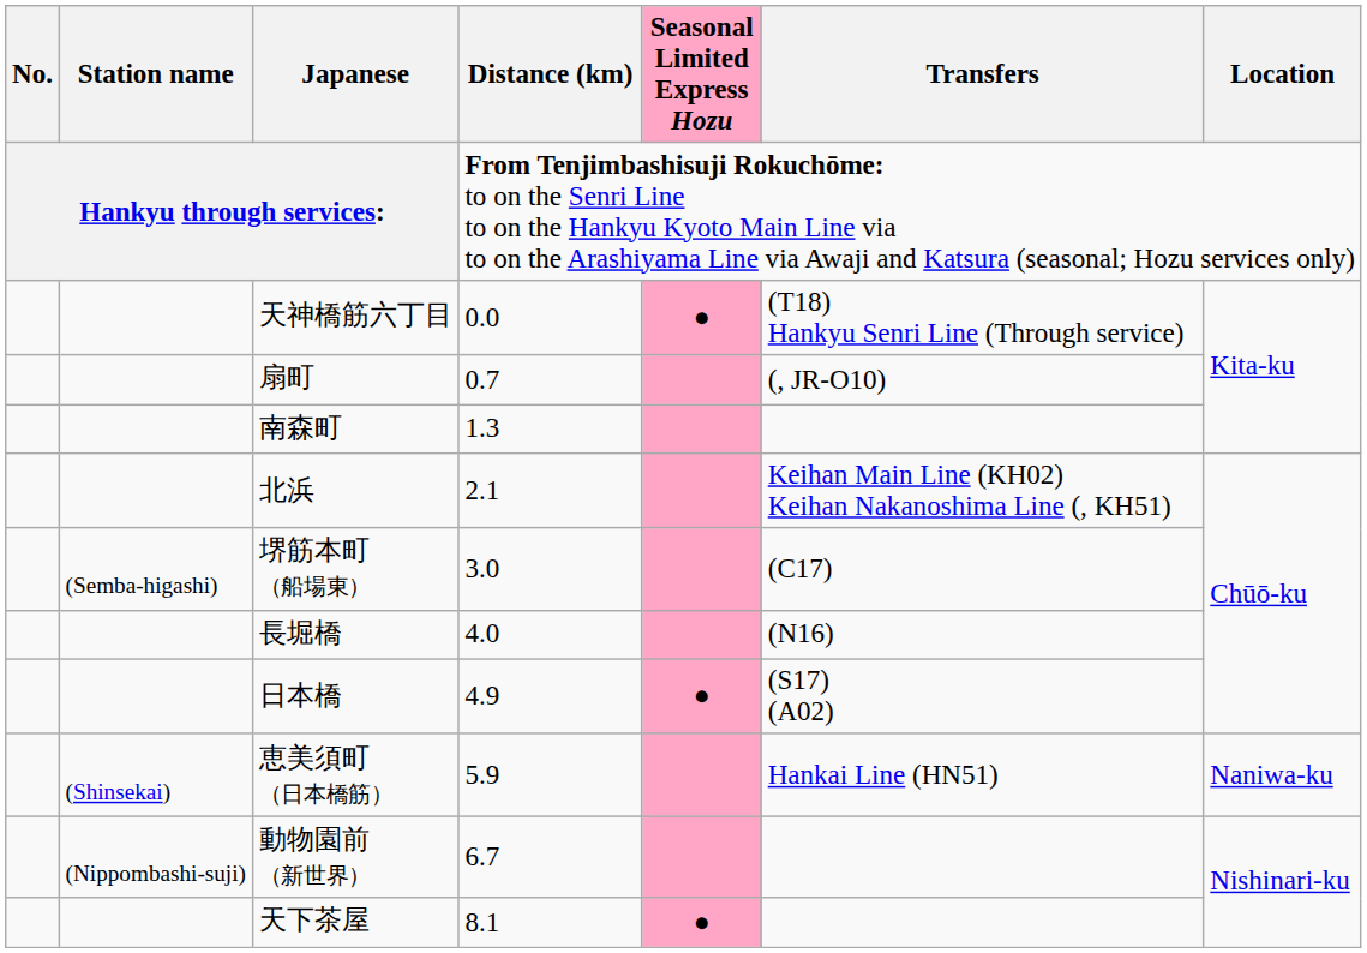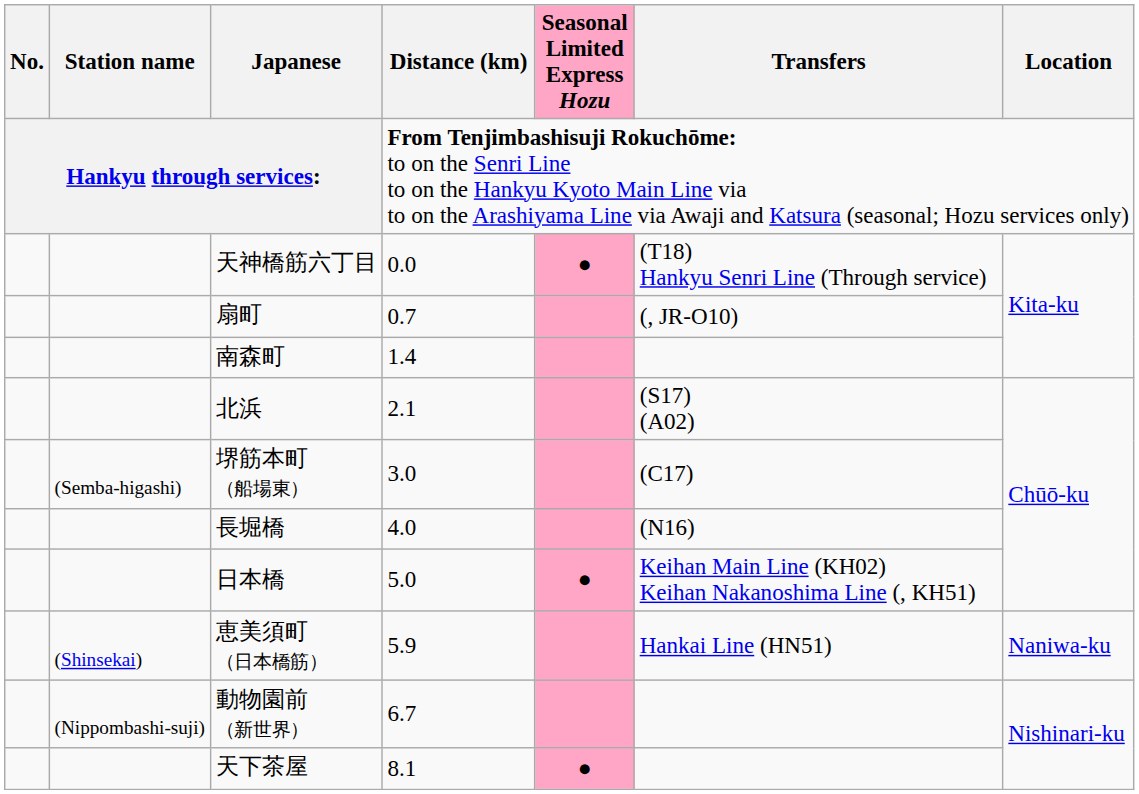 <table class="wikitable">
 <tr>
 <th>No.</th>
 <th>Station name</th>
 <th>Japanese</th>
 <th>Distance (km)</th>
 <th style="background: #FFA5C6; ">Seasonal<br>Limited<br>Express<br><em>Hozu</em><br></th>
 <th>Transfers</th>
 <th>Location</th>
 </tr>
 <tr>
 <th colspan="3"><a href='#'>Hankyu</a> <a href='#'>through services</a>:</th>
 <td colspan="4"><strong>From Tenjimbashisuji Rokuchōme:</strong><br>to  on the  <a href='#'>Senri Line</a> <br>to  on the  <a href='#'>Hankyu Kyoto Main Line</a> via <br>to  on the  <a href='#'>Arashiyama Line</a> via Awaji and <a href='#'>Katsura</a> (seasonal; Hozu services only)</td>
 </tr>
 <tr>
 <td></td>
 <td></td>
 <td>天神橋筋六丁目</td>
 <td>0.0</td>
 <td style="text-align:center; background: #FFA5C6">●</td>
 <td> (T18)<br> <a href='#'>Hankyu Senri Line</a> (Through service)</td>
 <td rowspan="3"><a href='#'>Kita-ku</a></td>
 </tr>
 <tr>
 <td></td>
 <td></td>
 <td>扇町</td>
 <td>0.7</td>
 <td style="text-align:center; background: #FFA5C6"></td>
 <td>  (, JR-O10)</td>
 </tr>
 <tr>
 <td></td>
 <td></td>
 <td>南森町</td>
-<td>1.3</td>
+<td>1.4</td>
 <td style="text-align:center; background: #FFA5C6"></td>
 <td></td>
 </tr>
 <tr>
 <td></td>
 <td></td>
 <td>北浜</td>
 <td>2.1</td>
 <td style="text-align:center; background: #FFA5C6"></td>
-<td> <a href='#'>Keihan Main Line</a> (KH02)<br> <a href='#'>Keihan Nakanoshima Line</a> (, KH51)</td>
+<td> (S17)<br>  (A02)</td>
 <td rowspan="4"><a href='#'>Chūō-ku</a></td>
 </tr>
 <tr>
 <td></td>
 <td><br><small>(Semba-higashi)</small></td>
 <td>堺筋本町<br><small>（船場東）</small></td>
 <td>3.0</td>
 <td style="text-align:center; background: #FFA5C6"></td>
 <td> (C17)</td>
 </tr>
 <tr>
 <td></td>
 <td></td>
 <td>長堀橋</td>
 <td>4.0</td>
 <td style="text-align:center; background: #FFA5C6"></td>
 <td> (N16)</td>
 </tr>
 <tr>
 <td></td>
 <td></td>
 <td>日本橋</td>
-<td>4.9</td>
+<td>5.0</td>
 <td style="text-align:center; background: #FFA5C6">●</td>
-<td> (S17)<br>  (A02)</td>
+<td> <a href='#'>Keihan Main Line</a> (KH02)<br> <a href='#'>Keihan Nakanoshima Line</a> (, KH51)</td>
 </tr>
 <tr>
 <td></td>
 <td><br><small>(<a href='#'>Shinsekai</a>)</small></td>
 <td>恵美須町<br><small>（日本橋筋）</small></td>
 <td>5.9</td>
 <td style="text-align:center; background: #FFA5C6"></td>
 <td> <a href='#'>Hankai Line</a> (HN51)</td>
 <td><a href='#'>Naniwa-ku</a></td>
 </tr>
 <tr>
 <td></td>
 <td><br><small>(Nippombashi-suji)</small></td>
 <td>動物園前<br><small>（新世界）</small></td>
 <td>6.7</td>
 <td style="text-align:center; background: #FFA5C6"></td>
 <td></td>
 <td rowspan="2"><a href='#'>Nishinari-ku</a></td>
 </tr>
 <tr>
 <td></td>
 <td></td>
 <td>天下茶屋</td>
 <td>8.1</td>
 <td style="text-align:center; background: #FFA5C6">●</td>
 <td></td>
 </tr>
 </table>
